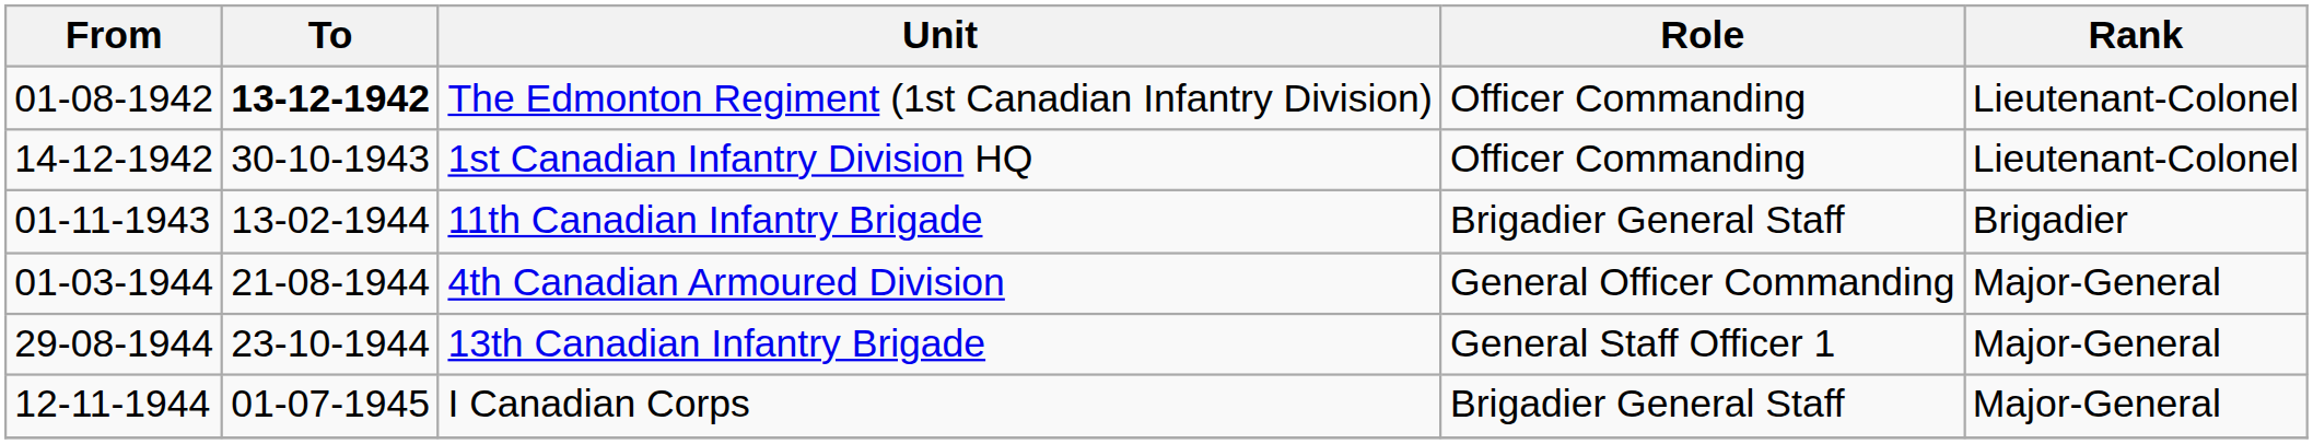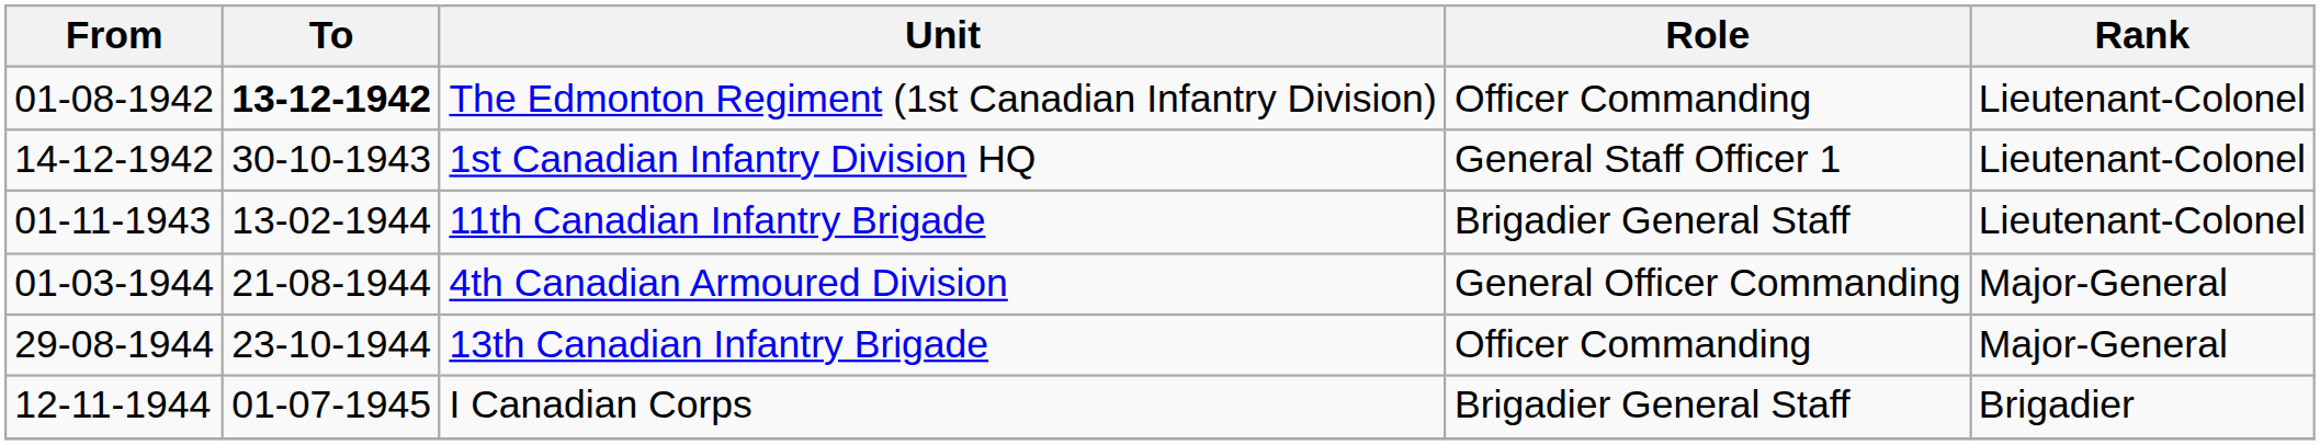 <table class="wikitable">
 <tr>
 <th>From</th>
 <th>To</th>
 <th>Unit</th>
 <th>Role</th>
 <th>Rank</th>
 </tr>
 <tr>
 <td>01-08-1942</td>
 <td><strong>13-12-1942</strong></td>
 <td><a href='#'>The Edmonton Regiment</a> (1st Canadian Infantry Division)</td>
 <td>Officer Commanding</td>
 <td>Lieutenant-Colonel</td>
 </tr>
 <tr>
 <td>14-12-1942</td>
 <td>30-10-1943</td>
 <td><a href='#'>1st Canadian Infantry Division</a> HQ</td>
-<td>Officer Commanding</td>
+<td>General Staff Officer 1</td>
 <td>Lieutenant-Colonel</td>
 </tr>
 <tr>
 <td>01-11-1943</td>
 <td>13-02-1944</td>
 <td><a href='#'>11th Canadian Infantry Brigade</a></td>
 <td>Brigadier General Staff</td>
-<td>Brigadier</td>
+<td>Lieutenant-Colonel</td>
 </tr>
 <tr>
 <td>01-03-1944</td>
 <td>21-08-1944</td>
 <td><a href='#'>4th Canadian Armoured Division</a></td>
 <td>General Officer Commanding</td>
 <td>Major-General</td>
 </tr>
 <tr>
 <td>29-08-1944</td>
 <td>23-10-1944</td>
 <td><a href='#'>13th Canadian Infantry Brigade</a></td>
-<td>General Staff Officer 1</td>
+<td>Officer Commanding</td>
 <td>Major-General</td>
 </tr>
 <tr>
 <td>12-11-1944</td>
 <td>01-07-1945</td>
 <td>I Canadian Corps</td>
 <td>Brigadier General Staff</td>
-<td>Major-General</td>
+<td>Brigadier</td>
 </tr>
 <tr>
 </tr>
 </table>
